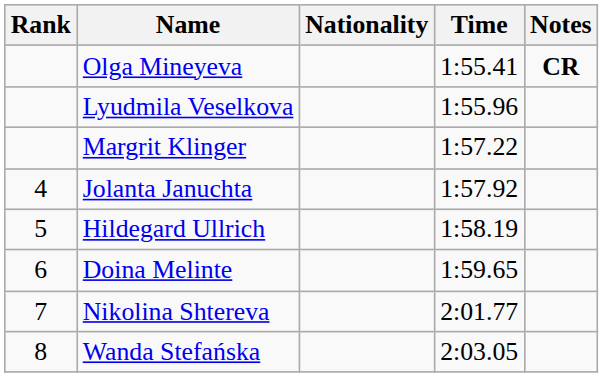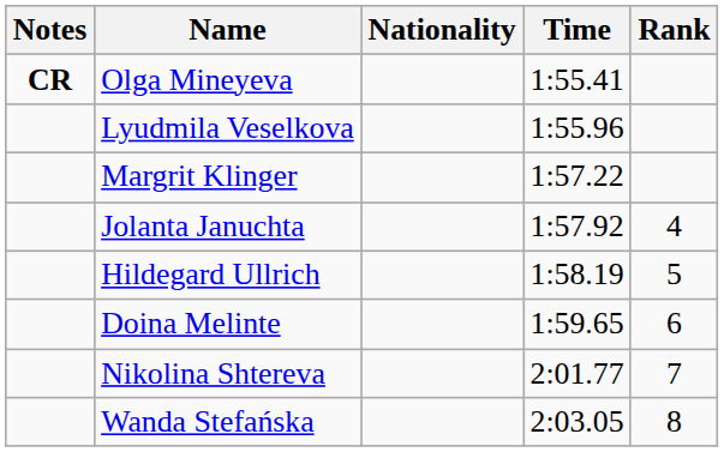 <table class="wikitable sortable" style="text-align:center">
 <tr>
-<th>Rank</th>
+<th>Notes</th>
 <th>Name</th>
 <th>Nationality</th>
 <th>Time</th>
-<th>Notes</th>
+<th>Rank</th>
 </tr>
 <tr>
-<td></td>
+<td><strong>CR</strong></td>
 <td align=left><a href='#'>Olga Mineyeva</a></td>
 <td align=left></td>
 <td>1:55.41</td>
-<td><strong>CR</strong></td>
+<td></td>
 </tr>
 <tr>
 <td></td>
 <td align=left><a href='#'>Lyudmila Veselkova</a></td>
 <td align=left></td>
 <td>1:55.96</td>
 <td></td>
 </tr>
 <tr>
 <td></td>
 <td align=left><a href='#'>Margrit Klinger</a></td>
 <td align=left></td>
 <td>1:57.22</td>
 <td></td>
 </tr>
 <tr>
-<td>4</td>
+<td></td>
 <td align=left><a href='#'>Jolanta Januchta</a></td>
 <td align=left></td>
 <td>1:57.92</td>
-<td></td>
+<td>4</td>
 </tr>
 <tr>
-<td>5</td>
+<td></td>
 <td align=left><a href='#'>Hildegard Ullrich</a></td>
 <td align=left></td>
 <td>1:58.19</td>
-<td></td>
+<td>5</td>
 </tr>
 <tr>
-<td>6</td>
+<td></td>
 <td align=left><a href='#'>Doina Melinte</a></td>
 <td align=left></td>
 <td>1:59.65</td>
-<td></td>
+<td>6</td>
 </tr>
 <tr>
-<td>7</td>
+<td></td>
 <td align=left><a href='#'>Nikolina Shtereva</a></td>
 <td align=left></td>
 <td>2:01.77</td>
-<td></td>
+<td>7</td>
 </tr>
 <tr>
-<td>8</td>
+<td></td>
 <td align=left><a href='#'>Wanda Stefańska</a></td>
 <td align=left></td>
 <td>2:03.05</td>
-<td></td>
+<td>8</td>
 </tr>
 </table>
